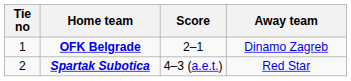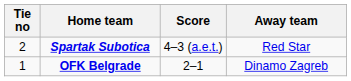 <table class="wikitable" style="text-align: center">
 <tr>
 <th width=40>Tie no</th>
 <th width=150>Home team</th>
 <th width=80>Score</th>
 <th width=150>Away team</th>
 </tr>
 <tr>
+<td>2</td>
+<td><strong><em><a href='#'>Spartak Subotica</a></em></strong></td>
+<td>4–3 (<a href='#'>a.e.t.</a>)</td>
+<td><a href='#'>Red Star</a></td>
+</tr>
+<tr>
 <td>1</td>
 <td><strong><a href='#'>OFK Belgrade</a></strong></td>
 <td>2–1</td>
 <td><a href='#'>Dinamo Zagreb</a></td>
 </tr>
-<tr>
-<td>2</td>
-<td><strong><em><a href='#'>Spartak Subotica</a></em></strong></td>
-<td>4–3 (<a href='#'>a.e.t.</a>)</td>
-<td><a href='#'>Red Star</a></td>
-</tr>
 </table>
